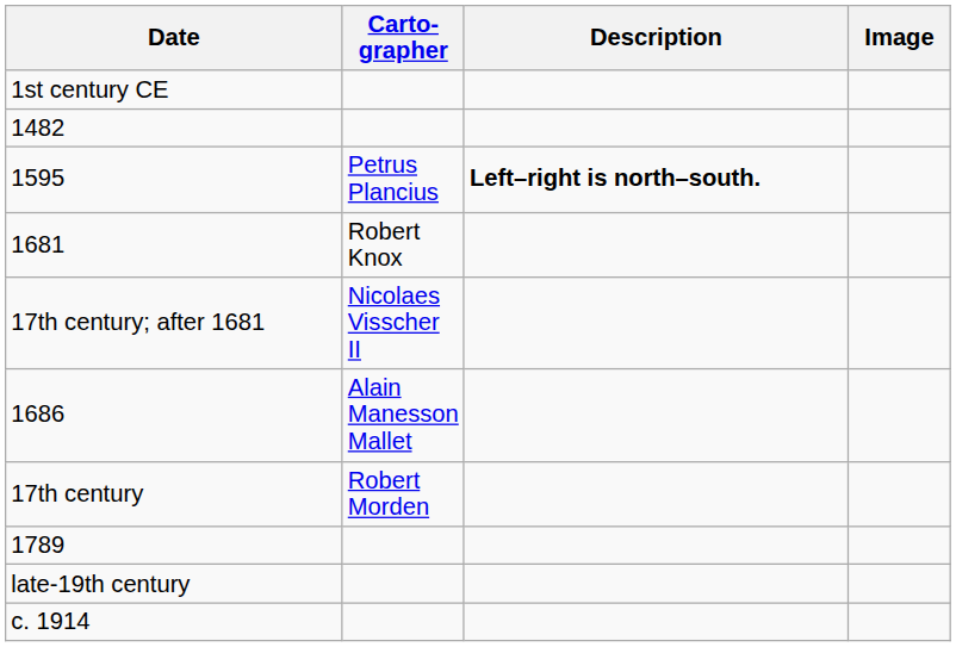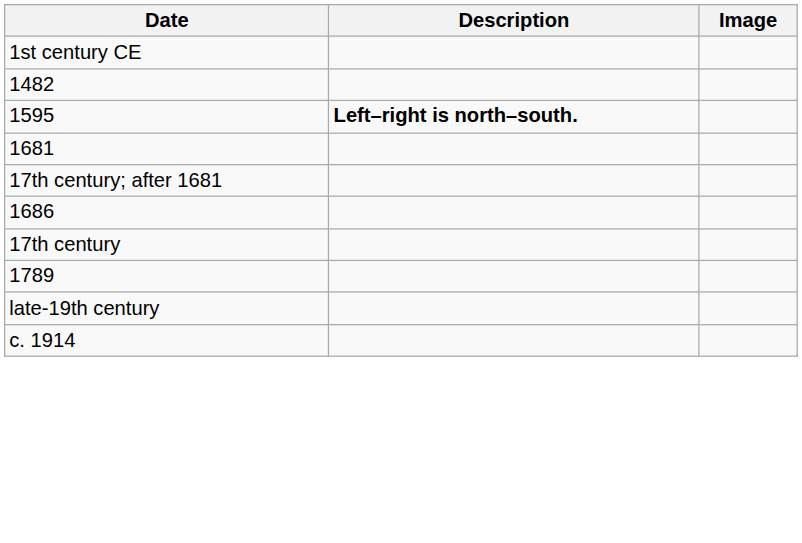 <table class="wikitable sortable" border="1" width="101%">
 <tr>
 <th>Date</th>
-<th width="2%"><a href='#'>Carto-<br>grapher</a></th>
 <th>Description</th>
 <th>Image</th>
 </tr>
 <tr>
 <td>1st century CE</td>
 <td></td>
 <td></td>
-<td></td>
 </tr>
 <tr>
 <td>1482</td>
 <td></td>
 <td></td>
-<td></td>
 </tr>
 <tr>
 <td>1595</td>
-<td><a href='#'>Petrus Plancius</a></td>
 <td><strong>Left–right is north–south.</strong></td>
 <td></td>
 </tr>
 <tr>
 <td>1681</td>
-<td>Robert Knox</td>
 <td></td>
 <td></td>
 </tr>
 <tr>
 <td>17th century; after 1681</td>
-<td><a href='#'>Nicolaes Visscher II</a></td>
 <td></td>
 <td></td>
 </tr>
 <tr>
 <td>1686</td>
-<td><a href='#'>Alain Manesson Mallet</a></td>
 <td></td>
 <td></td>
 </tr>
 <tr>
 <td>17th century</td>
-<td><a href='#'>Robert Morden</a></td>
 <td></td>
 <td></td>
 </tr>
 <tr>
 <td>1789</td>
 <td></td>
 <td></td>
-<td></td>
 </tr>
 <tr>
 <td>late-19th century</td>
-<td></td>
 <td></td>
 <td></td>
 </tr>
 <tr>
 <td>c. 1914</td>
 <td></td>
 <td></td>
-<td></td>
 </tr>
 </table>
